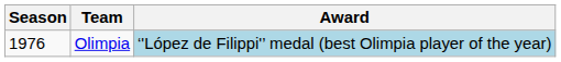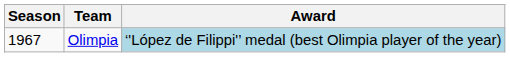 <table class="wikitable">
 <tr>
 <th>Season</th>
 <th>Team</th>
 <th>Award</th>
 </tr>
 <tr>
-<td>1976</td>
+<td>1967</td>
 <td><a href='#'>Olimpia</a></td>
 <td style="background: lightblue;">‘'López de Filippi'’ medal (best Olimpia player of the year)</td>
 </tr>
 </table>
